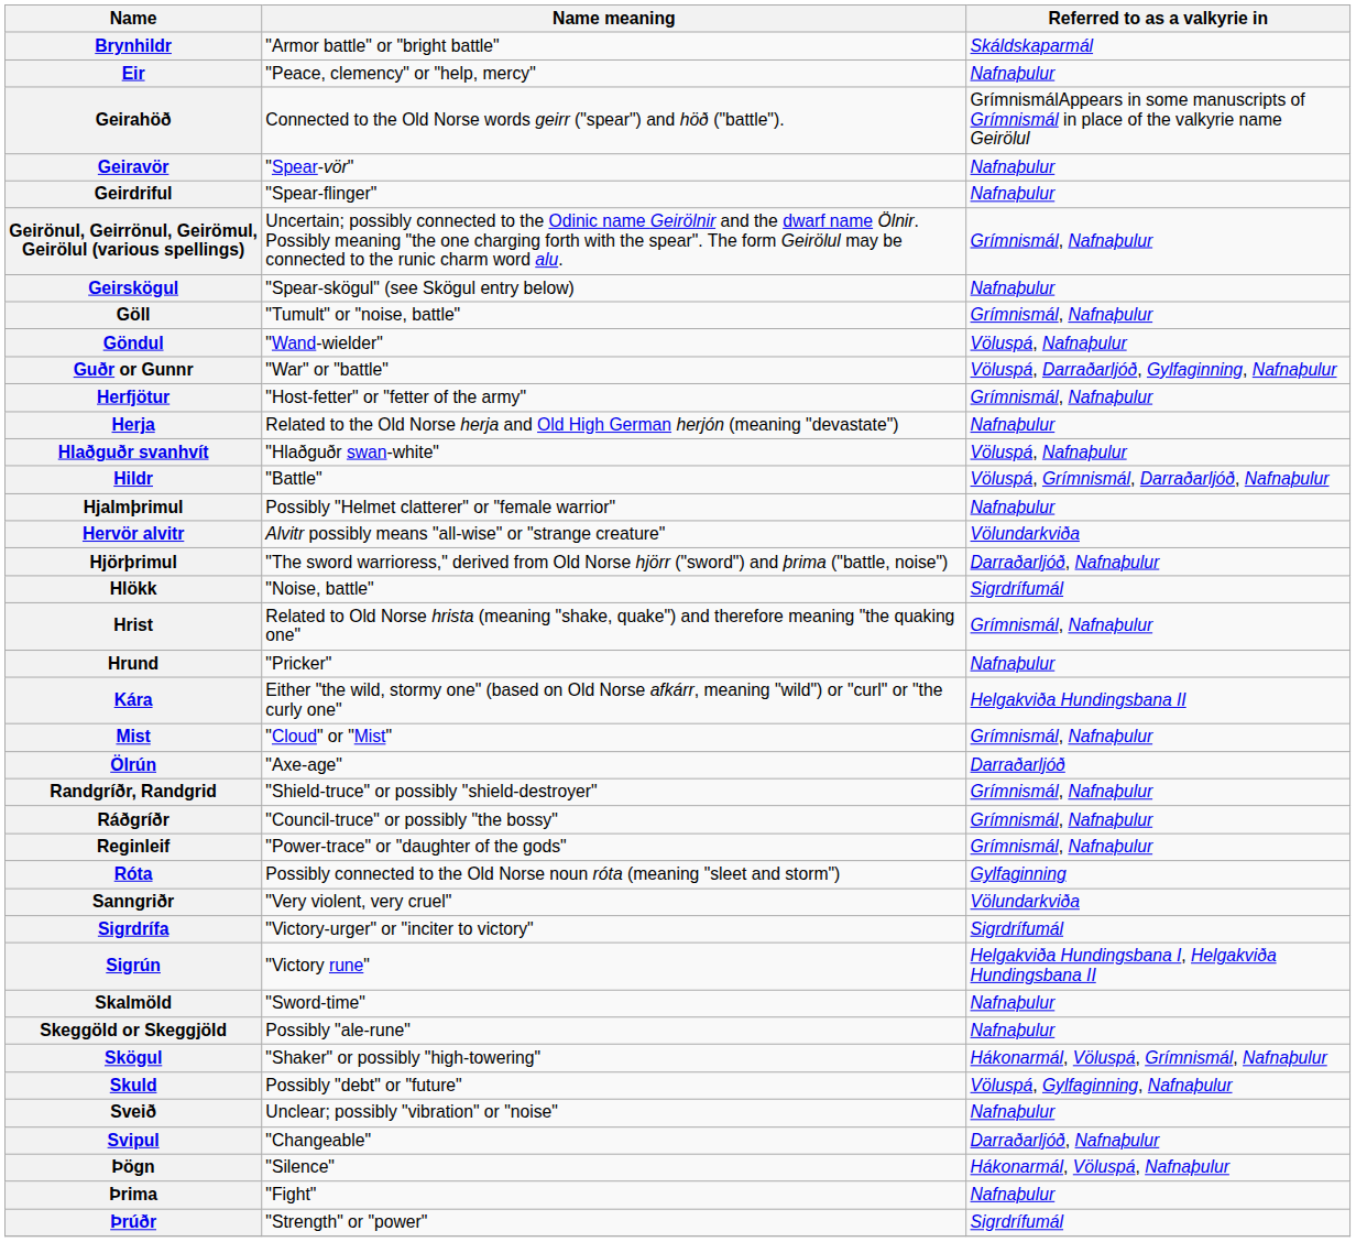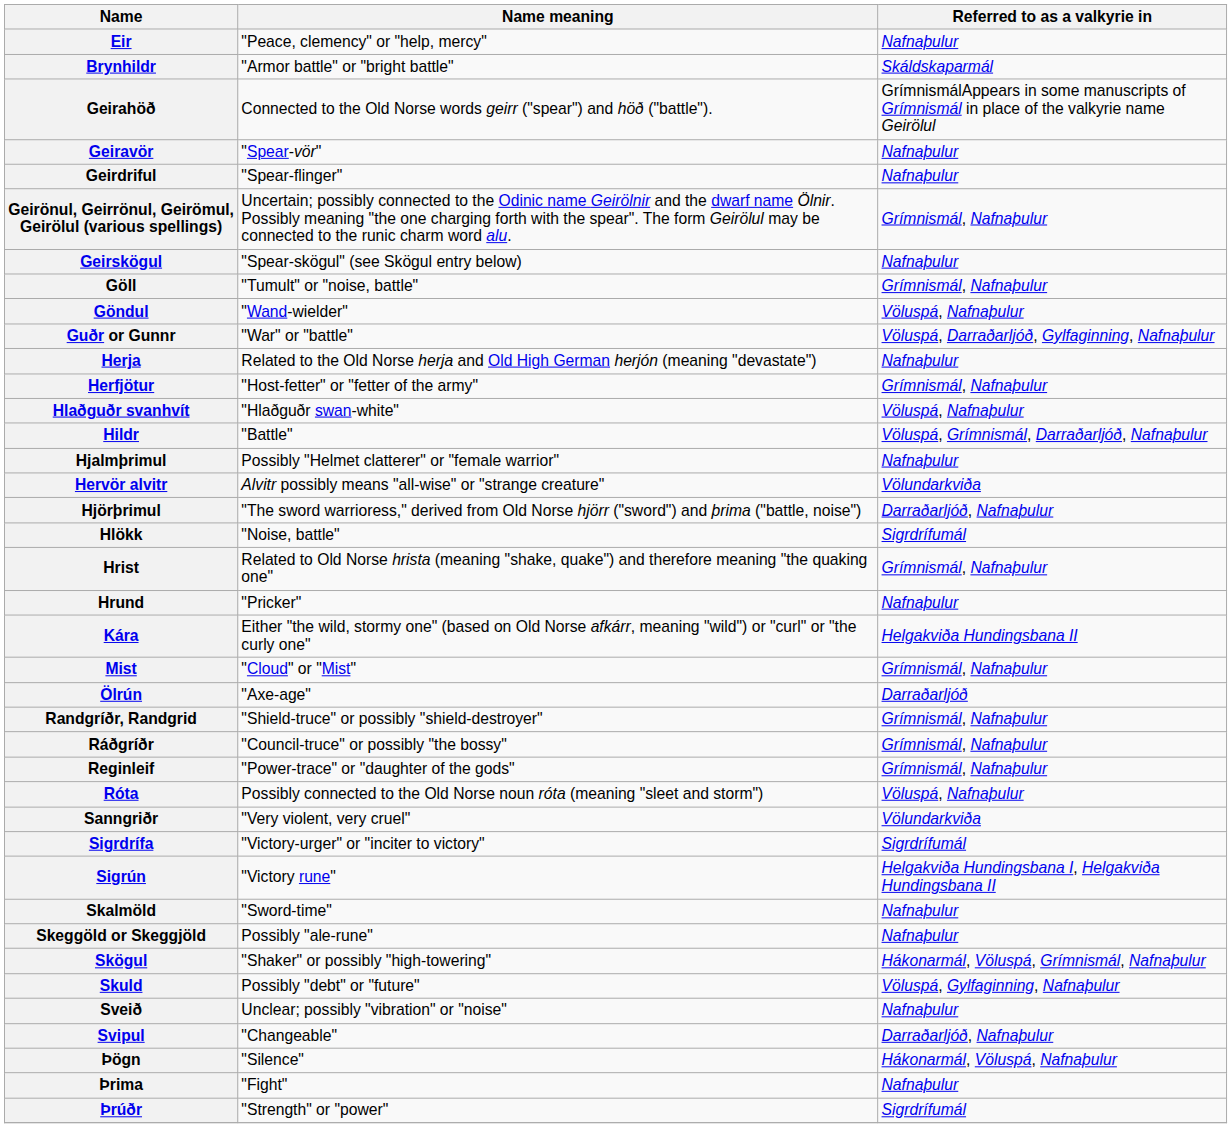 <table class="wikitable sortable plainrowheaders">
 <tr>
 <th scope=col>Name</th>
 <th class="unsortable" scope=col>Name meaning</th>
 <th scope=col>Referred to as a valkyrie in</th>
 </tr>
 <tr>
+<th scope=row><a href='#'>Eir</a></th>
+<td>"Peace, clemency" or "help, mercy"</td>
+<td><em><a href='#'>Nafnaþulur</a></em></td>
+</tr>
+<tr>
 <th scope=row><a href='#'>Brynhildr</a></th>
 <td>"Armor battle" or "bright battle"</td>
 <td><em><a href='#'>Skáldskaparmál</a></em></td>
-</tr>
-<tr>
-<th scope=row><a href='#'>Eir</a></th>
-<td>"Peace, clemency" or "help, mercy"</td>
-<td><em><a href='#'>Nafnaþulur</a></em></td>
 </tr>
 <tr>
 <th scope=row>Geirahöð</th>
 <td>Connected to the Old Norse words <em>geirr</em> ("spear") and <em>höð</em> ("battle").</td>
 <td><span>Grímnismál</span>Appears in some manuscripts of <em><a href='#'>Grímnismál</a></em> in place of the valkyrie name <em>Geirölul</em></td>
 </tr>
 <tr>
 <th scope=row><a href='#'>Geiravör</a></th>
 <td>"<a href='#'>Spear</a>-<em>vör</em>"</td>
 <td><em><a href='#'>Nafnaþulur</a></em></td>
 </tr>
 <tr>
 <th scope=row>Geirdriful</th>
 <td>"Spear-flinger"</td>
 <td><em><a href='#'>Nafnaþulur</a></em></td>
 </tr>
 <tr>
 <th scope=row>Geirönul, Geirrönul, Geirömul, Geirölul (various spellings)</th>
 <td>Uncertain; possibly connected to the <a href='#'>Odinic name <em>Geirölnir</em></a> and the <a href='#'>dwarf name</a> <em>Ölnir</em>. Possibly meaning "the one charging forth with the spear". The form <em>Geirölul</em> may be connected to the runic charm word <em><a href='#'>alu</a></em>.</td>
 <td><em><a href='#'>Grímnismál</a></em>, <em><a href='#'>Nafnaþulur</a></em></td>
 </tr>
 <tr>
 <th scope=row><a href='#'>Geirskögul</a></th>
 <td>"Spear-skögul" (see Skögul entry below)</td>
 <td><em><a href='#'>Nafnaþulur</a></em></td>
 </tr>
 <tr>
 <th scope=row>Göll</th>
 <td>"Tumult" or "noise, battle"</td>
 <td><em><a href='#'>Grímnismál</a></em>, <em><a href='#'>Nafnaþulur</a></em></td>
 </tr>
 <tr>
 <th scope=row><a href='#'>Göndul</a></th>
 <td>"<a href='#'>Wand</a>-wielder"</td>
 <td><em><a href='#'>Völuspá</a></em>, <em><a href='#'>Nafnaþulur</a></em></td>
 </tr>
 <tr>
 <th scope=row><a href='#'>Guðr</a> or Gunnr</th>
 <td>"War" or "battle"</td>
 <td><em><a href='#'>Völuspá</a></em>, <em><a href='#'>Darraðarljóð</a></em>, <em><a href='#'>Gylfaginning</a></em>, <em><a href='#'>Nafnaþulur</a></em></td>
 </tr>
 <tr>
+<th scope=row><a href='#'>Herja</a></th>
+<td>Related to the Old Norse <em>herja</em> and <a href='#'>Old High German</a> <em>herjón</em> (meaning "devastate")</td>
+<td><em><a href='#'>Nafnaþulur</a></em></td>
+</tr>
+<tr>
 <th scope=row><a href='#'>Herfjötur</a></th>
 <td>"Host-fetter" or "fetter of the army"</td>
 <td><em><a href='#'>Grímnismál</a></em>, <em><a href='#'>Nafnaþulur</a></em></td>
-</tr>
-<tr>
-<th scope=row><a href='#'>Herja</a></th>
-<td>Related to the Old Norse <em>herja</em> and <a href='#'>Old High German</a> <em>herjón</em> (meaning "devastate")</td>
-<td><em><a href='#'>Nafnaþulur</a></em></td>
 </tr>
 <tr>
 <th scope=row><a href='#'>Hlaðguðr svanhvít</a></th>
 <td>"Hlaðguðr <a href='#'>swan</a>-white"</td>
 <td><em><a href='#'>Völuspá</a></em>, <em><a href='#'>Nafnaþulur</a></em></td>
 </tr>
 <tr>
 <th scope=row><a href='#'>Hildr</a></th>
 <td>"Battle"</td>
 <td><em><a href='#'>Völuspá</a></em>, <em><a href='#'>Grímnismál</a></em>, <em><a href='#'>Darraðarljóð</a></em>, <em><a href='#'>Nafnaþulur</a></em></td>
 </tr>
 <tr>
 <th scope=row>Hjalmþrimul</th>
 <td>Possibly "Helmet clatterer" or "female warrior"</td>
 <td><em><a href='#'>Nafnaþulur</a></em></td>
 </tr>
 <tr>
 <th scope=row><a href='#'>Hervör alvitr</a></th>
 <td><em>Alvitr</em> possibly means "all-wise" or "strange creature"</td>
 <td><em><a href='#'>Völundarkviða</a></em></td>
 </tr>
 <tr>
 <th scope=row>Hjörþrimul</th>
 <td>"The sword warrioress," derived from Old Norse <em>hjörr</em> ("sword") and <em>þrima</em> ("battle, noise")</td>
 <td><em><a href='#'>Darraðarljóð</a></em>, <em><a href='#'>Nafnaþulur</a></em></td>
 </tr>
 <tr>
 <th scope=row>Hlökk</th>
 <td>"Noise, battle"</td>
 <td><em><a href='#'>Sigrdrífumál</a></em></td>
 </tr>
 <tr>
 <th scope=row>Hrist</th>
 <td>Related to Old Norse <em>hrista</em> (meaning "shake, quake") and therefore meaning "the quaking one"</td>
 <td><em><a href='#'>Grímnismál</a></em>, <em><a href='#'>Nafnaþulur</a></em></td>
 </tr>
 <tr>
 <th scope=row>Hrund</th>
 <td>"Pricker"</td>
 <td><em><a href='#'>Nafnaþulur</a></em></td>
 </tr>
 <tr>
 <th scope=row><a href='#'>Kára</a></th>
 <td>Either "the wild, stormy one" (based on Old Norse <em>afkárr</em>, meaning "wild") or "curl" or "the curly one"</td>
 <td><em><a href='#'>Helgakviða Hundingsbana II</a></em></td>
 </tr>
 <tr>
 <th scope=row><a href='#'>Mist</a></th>
 <td>"<a href='#'>Cloud</a>" or "<a href='#'>Mist</a>"</td>
 <td><em><a href='#'>Grímnismál</a></em>, <em><a href='#'>Nafnaþulur</a></em></td>
 </tr>
 <tr>
 <th scope=row><a href='#'>Ölrún</a></th>
 <td>"Axe-age"</td>
 <td><em><a href='#'>Darraðarljóð</a></em></td>
 </tr>
 <tr>
 <th scope=row>Randgríðr, Randgrid</th>
 <td>"Shield-truce" or possibly "shield-destroyer"</td>
 <td><em><a href='#'>Grímnismál</a></em>, <em><a href='#'>Nafnaþulur</a></em></td>
 </tr>
 <tr>
 <th scope=row>Ráðgríðr</th>
 <td>"Council-truce" or possibly "the bossy"</td>
 <td><em><a href='#'>Grímnismál</a></em>, <em><a href='#'>Nafnaþulur</a></em></td>
 </tr>
 <tr>
 <th scope=row>Reginleif</th>
 <td>"Power-trace" or "daughter of the gods"</td>
 <td><em><a href='#'>Grímnismál</a></em>, <em><a href='#'>Nafnaþulur</a></em></td>
 </tr>
 <tr>
 <th scope=row><a href='#'>Róta</a></th>
 <td>Possibly connected to the Old Norse noun <em>róta</em> (meaning "sleet and storm")</td>
-<td><em><a href='#'>Gylfaginning</a></em></td>
+<td><em><a href='#'>Völuspá</a></em>, <em><a href='#'>Nafnaþulur</a></em></td>
 </tr>
 <tr>
 <th scope=row>Sanngriðr</th>
 <td>"Very violent, very cruel"</td>
 <td><em><a href='#'>Völundarkviða</a></em></td>
 </tr>
 <tr>
 <th scope=row><a href='#'>Sigrdrífa</a></th>
 <td>"Victory-urger" or "inciter to victory"</td>
 <td><em><a href='#'>Sigrdrífumál</a></em></td>
 </tr>
 <tr>
 <th scope=row><a href='#'>Sigrún</a></th>
 <td>"Victory <a href='#'>rune</a>"</td>
 <td><em><a href='#'>Helgakviða Hundingsbana I</a></em>, <em><a href='#'>Helgakviða Hundingsbana II</a></em></td>
 </tr>
 <tr>
 <th scope=row>Skalmöld</th>
 <td>"Sword-time"</td>
 <td><em><a href='#'>Nafnaþulur</a></em></td>
 </tr>
 <tr>
 <th scope=row>Skeggöld or Skeggjöld</th>
 <td>Possibly "ale-rune"</td>
 <td><em><a href='#'>Nafnaþulur</a></em></td>
 </tr>
 <tr>
 <th scope=row><a href='#'>Skögul</a></th>
 <td>"Shaker" or possibly "high-towering"</td>
 <td><em><a href='#'>Hákonarmál</a></em>, <em><a href='#'>Völuspá</a></em>, <em><a href='#'>Grímnismál</a></em>, <em><a href='#'>Nafnaþulur</a></em></td>
 </tr>
 <tr>
 <th scope=row><a href='#'>Skuld</a></th>
 <td>Possibly "debt" or "future"</td>
 <td><em><a href='#'>Völuspá</a></em>, <em><a href='#'>Gylfaginning</a></em>, <em><a href='#'>Nafnaþulur</a></em></td>
 </tr>
 <tr>
 <th scope=row>Sveið</th>
 <td>Unclear; possibly "vibration" or "noise"</td>
 <td><em><a href='#'>Nafnaþulur</a></em></td>
 </tr>
 <tr>
 <th scope=row><a href='#'>Svipul</a></th>
 <td>"Changeable"</td>
 <td><em><a href='#'>Darraðarljóð</a></em>, <em><a href='#'>Nafnaþulur</a></em></td>
 </tr>
 <tr>
 <th scope=row>Þögn</th>
 <td>"Silence"</td>
 <td><em><a href='#'>Hákonarmál</a></em>, <em><a href='#'>Völuspá</a></em>, <em><a href='#'>Nafnaþulur</a></em></td>
 </tr>
 <tr>
 <th scope=row>Þrima</th>
 <td>"Fight"</td>
 <td><em><a href='#'>Nafnaþulur</a></em></td>
 </tr>
 <tr>
 <th scope=row><a href='#'>Þrúðr</a></th>
 <td>"Strength" or "power"</td>
 <td><em><a href='#'>Sigrdrífumál</a></em></td>
 </tr>
 <tr>
 </tr>
 </table>
